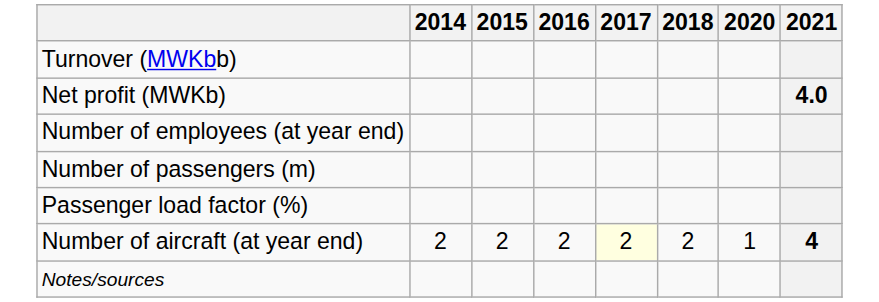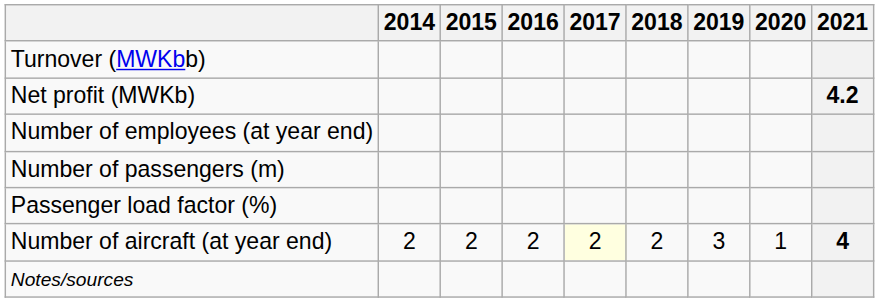 <table class="wikitable"  style="margin:1em auto;">
 <tr style="text-align:center;">
 <th></th>
 <th>2014</th>
 <th>2015</th>
 <th>2016</th>
 <th>2017</th>
 <th>2018</th>
+<th>2019</th>
 <th>2020</th>
 <th>2021</th>
 </tr>
 <tr>
 <td>Turnover (<a href='#'>MWKb</a>b)</td>
+<td align=center></td>
 <td align=center></td>
 <td align=center></td>
 <td align=center></td>
 <td align=center></td>
 <td align=center></td>
 <td align=center></td>
 <th align=center></th>
 </tr>
 <tr>
 <td>Net profit (MWKb)</td>
 <td align=center></td>
 <td align=center></td>
 <td align=center></td>
 <td align=center></td>
 <td align=center></td>
 <td align=center></td>
-<th align=center>4.0</th>
+<td align=center></td>
+<th align=center>4.2</th>
 </tr>
 <tr>
 <td>Number of employees (at year end)</td>
+<td align=center></td>
 <td align=center></td>
 <td align=center></td>
 <td align=center></td>
 <td align=center></td>
 <td align=center></td>
 <td align=center></td>
 <th align=center></th>
 </tr>
 <tr>
 <td>Number of passengers (m)</td>
 <td align=center></td>
 <td align=center></td>
 <td align=center></td>
 <td align=center></td>
 <td align=center></td>
 <td align=center></td>
+<td align=center></td>
 <th align=center></th>
 </tr>
 <tr>
 <td>Passenger load factor (%)</td>
+<td align=center></td>
 <td align=center></td>
 <td align=center></td>
 <td align=center></td>
 <td align=center></td>
 <td align=center></td>
 <td align=center></td>
 <th align=center></th>
 </tr>
 <tr>
 <td>Number of aircraft (at year end)</td>
 <td align=center>2</td>
 <td align=center>2</td>
 <td align=center>2</td>
 <td align=center style="background: lightyellow;">2</td>
 <td align=center>2</td>
+<td align=center>3</td>
 <td align=center>1</td>
 <th align=center>4</th>
 </tr>
 <tr>
 <td><small><em>Notes/sources</em></small></td>
 <td align=center></td>
 <td align=center></td>
 <td align=center></td>
 <td align=center></td>
 <td align=center></td>
 <td align=center></td>
+<td align=center></td>
 <th align=center></th>
 </tr>
 </table>
